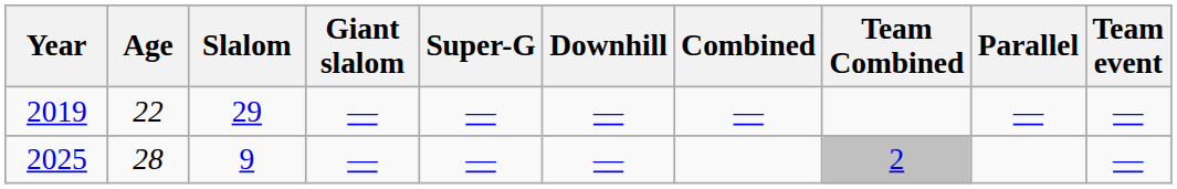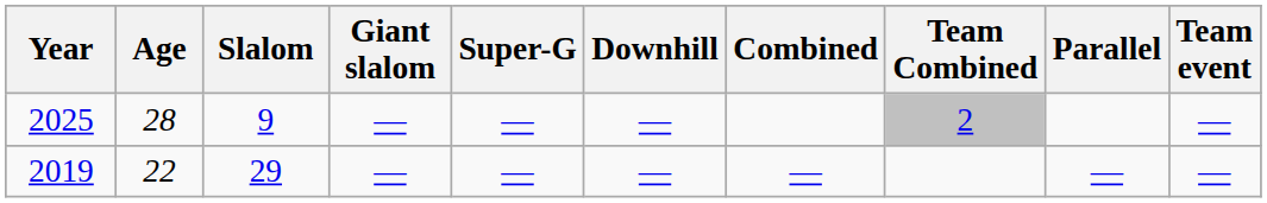 <table class=wikitable style="text-align:center">
 <tr>
 <th>  Year  </th>
 <th> Age </th>
 <th> Slalom </th>
 <th> Giant <br> slalom </th>
 <th>Super-G</th>
 <th>Downhill</th>
 <th>Combined</th>
 <th>Team<br>Combined</th>
 <th>Parallel</th>
 <th>Team<br>event</th>
 </tr>
 <tr>
+<td><a href='#'>2025</a></td>
+<td><em>28</em></td>
+<td><a href='#'>9</a></td>
+<td><a href='#'>—</a></td>
+<td><a href='#'>—</a></td>
+<td><a href='#'>—</a></td>
+<td></td>
+<td bgcolor=silver><a href='#'>2</a></td>
+<td></td>
+<td><a href='#'>—</a></td>
+</tr>
+<tr>
 <td><a href='#'>2019</a></td>
 <td><em>22</em></td>
 <td><a href='#'>29</a></td>
 <td><a href='#'>—</a></td>
 <td><a href='#'>—</a></td>
 <td><a href='#'>—</a></td>
 <td><a href='#'>—</a></td>
 <td></td>
 <td><a href='#'>—</a></td>
 <td><a href='#'>—</a></td>
 </tr>
-<tr>
-<td><a href='#'>2025</a></td>
-<td><em>28</em></td>
-<td><a href='#'>9</a></td>
-<td><a href='#'>—</a></td>
-<td><a href='#'>—</a></td>
-<td><a href='#'>—</a></td>
-<td></td>
-<td bgcolor=silver><a href='#'>2</a></td>
-<td></td>
-<td><a href='#'>—</a></td>
-</tr>
 </table>
